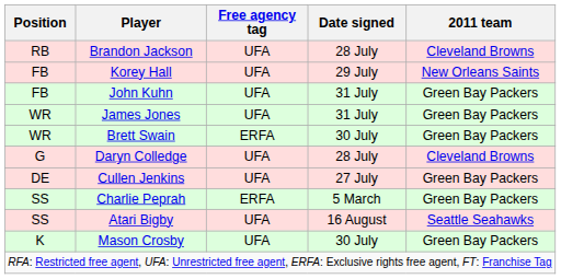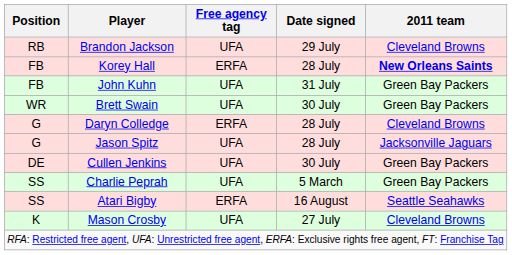 <table class="wikitable">
 <tr>
 <th>Position</th>
 <th>Player</th>
 <th><a href='#'>Free agency</a><br>tag</th>
 <th>Date signed</th>
 <th>2011 team</th>
 </tr>
 <tr style="background:#fdd; text-align:center;">
 <td>RB</td>
 <td><a href='#'>Brandon Jackson</a></td>
 <td>UFA</td>
-<td>28 July</td>
+<td>29 July</td>
 <td><a href='#'>Cleveland Browns</a></td>
 </tr>
 <tr style="background:#fdd; text-align:center;">
 <td>FB</td>
 <td><a href='#'>Korey Hall</a></td>
-<td>UFA</td>
-<td>29 July</td>
-<td><a href='#'>New Orleans Saints</a></td>
+<td>ERFA</td>
+<td>28 July</td>
+<td><strong><a href='#'>New Orleans Saints</a></strong></td>
 </tr>
 <tr style="background:#dfd; text-align:center;">
 <td>FB</td>
 <td><a href='#'>John Kuhn</a></td>
 <td>UFA</td>
 <td>31 July</td>
 <td>Green Bay Packers</td>
 </tr>
 <tr style="background:#dfd; text-align:center;">
 <td>WR</td>
-<td><a href='#'>James Jones</a></td>
+<td><a href='#'>Brett Swain</a></td>
 <td>UFA</td>
-<td>31 July</td>
-<td>Green Bay Packers</td>
-</tr>
-<tr style="background:#dfd; text-align:center;">
-<td>WR</td>
-<td><a href='#'>Brett Swain</a></td>
-<td>ERFA</td>
 <td>30 July</td>
 <td>Green Bay Packers</td>
 </tr>
 <tr style="background:#fdd; text-align:center;">
 <td>G</td>
 <td><a href='#'>Daryn Colledge</a></td>
+<td>ERFA</td>
+<td>28 July</td>
+<td><a href='#'>Cleveland Browns</a></td>
+</tr>
+<tr style="background:#fdd; text-align:center;">
+<td>G</td>
+<td><a href='#'>Jason Spitz</a></td>
 <td>UFA</td>
 <td>28 July</td>
-<td><a href='#'>Cleveland Browns</a></td>
+<td><a href='#'>Jacksonville Jaguars</a></td>
 </tr>
 <tr style="background:#fdd; text-align:center;">
 <td>DE</td>
 <td><a href='#'>Cullen Jenkins</a></td>
 <td>UFA</td>
-<td>27 July</td>
+<td>30 July</td>
 <td>Green Bay Packers</td>
 </tr>
 <tr style="background:#dfd; text-align:center;">
 <td>SS</td>
 <td><a href='#'>Charlie Peprah</a></td>
-<td>ERFA</td>
+<td>UFA</td>
 <td>5 March</td>
 <td>Green Bay Packers</td>
 </tr>
 <tr style="background:#fdd; text-align:center;">
 <td>SS</td>
 <td><a href='#'>Atari Bigby</a></td>
-<td>UFA</td>
+<td>ERFA</td>
 <td>16 August</td>
 <td><a href='#'>Seattle Seahawks</a></td>
 </tr>
 <tr style="background:#dfd; text-align:center;">
 <td>K</td>
 <td><a href='#'>Mason Crosby</a></td>
 <td>UFA</td>
-<td>30 July</td>
-<td>Green Bay Packers</td>
+<td>27 July</td>
+<td><a href='#'>Cleveland Browns</a></td>
 </tr>
 <tr>
 <td colspan="5"><small><em>RFA</em>: <a href='#'>Restricted free agent</a>, <em>UFA</em>: <a href='#'>Unrestricted free agent</a>, <em>ERFA</em>: Exclusive rights free agent, <em>FT</em>: <a href='#'>Franchise Tag</a></small></td>
 </tr>
 </table>
